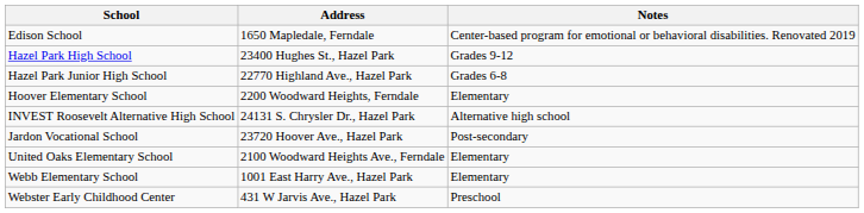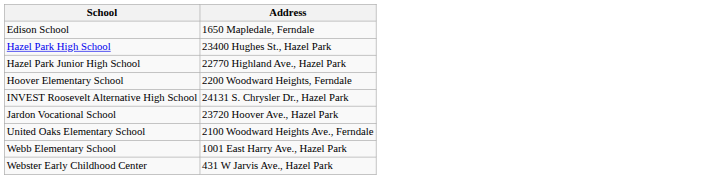 <table class="wikitable sortable">
 <tr>
 <th>School</th>
 <th>Address</th>
-<th>Notes</th>
 </tr>
 <tr>
 <td>Edison School</td>
 <td>1650 Mapledale, Ferndale</td>
-<td>Center-based program for emotional or behavioral disabilities. Renovated 2019</td>
 </tr>
 <tr>
 <td><a href='#'>Hazel Park High School</a></td>
 <td>23400 Hughes St., Hazel Park</td>
-<td>Grades 9-12</td>
 </tr>
 <tr>
 <td>Hazel Park Junior High School</td>
 <td>22770 Highland Ave., Hazel Park</td>
-<td>Grades 6-8</td>
 </tr>
 <tr>
 <td>Hoover Elementary School</td>
 <td>2200 Woodward Heights, Ferndale</td>
-<td>Elementary</td>
 </tr>
 <tr>
 <td>INVEST Roosevelt Alternative High School</td>
 <td>24131 S. Chrysler Dr., Hazel Park</td>
-<td>Alternative high school</td>
 </tr>
 <tr>
 <td>Jardon Vocational School</td>
 <td>23720 Hoover Ave., Hazel Park</td>
-<td>Post-secondary</td>
 </tr>
 <tr>
 <td>United Oaks Elementary School</td>
 <td>2100 Woodward Heights Ave., Ferndale</td>
-<td>Elementary</td>
 </tr>
 <tr>
 <td>Webb Elementary School</td>
 <td>1001 East Harry Ave., Hazel Park</td>
-<td>Elementary</td>
 </tr>
 <tr>
 <td>Webster Early Childhood Center</td>
 <td>431 W Jarvis Ave., Hazel Park</td>
-<td>Preschool</td>
 </tr>
 </table>
